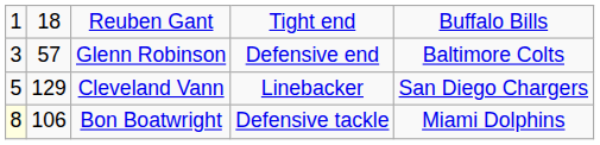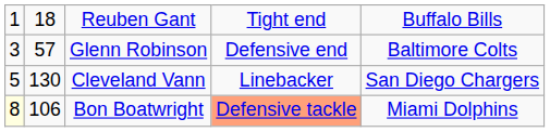 <table class="wikitable" style="text-align:center">
 <tr>
 <td>1</td>
 <td>18</td>
 <td><a href='#'>Reuben Gant</a></td>
 <td><a href='#'>Tight end</a></td>
 <td><a href='#'>Buffalo Bills</a></td>
 </tr>
 <tr>
 <td>3</td>
 <td>57</td>
 <td><a href='#'>Glenn Robinson</a></td>
 <td><a href='#'>Defensive end</a></td>
 <td><a href='#'>Baltimore Colts</a></td>
 </tr>
 <tr>
 <td>5</td>
-<td>129</td>
+<td>130</td>
 <td><a href='#'>Cleveland Vann</a></td>
 <td><a href='#'>Linebacker</a></td>
 <td><a href='#'>San Diego Chargers</a></td>
 </tr>
 <tr>
 <td style="background: lightyellow;">8</td>
 <td>106</td>
 <td><a href='#'>Bon Boatwright</a></td>
-<td><a href='#'>Defensive tackle</a></td>
+<td style="background: lightsalmon;"><a href='#'>Defensive tackle</a></td>
 <td><a href='#'>Miami Dolphins</a></td>
 </tr>
 </table>
